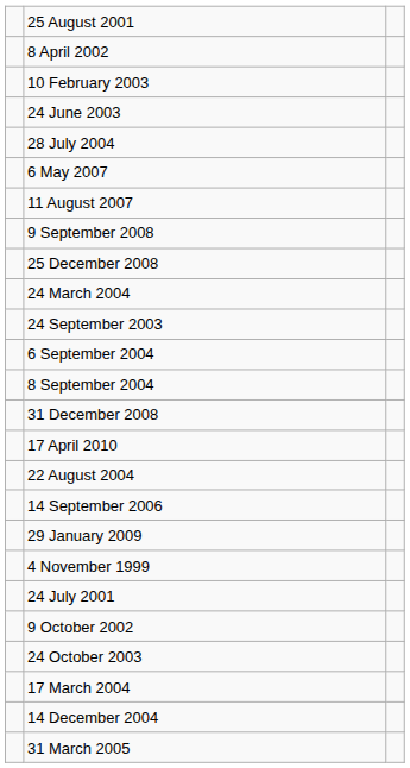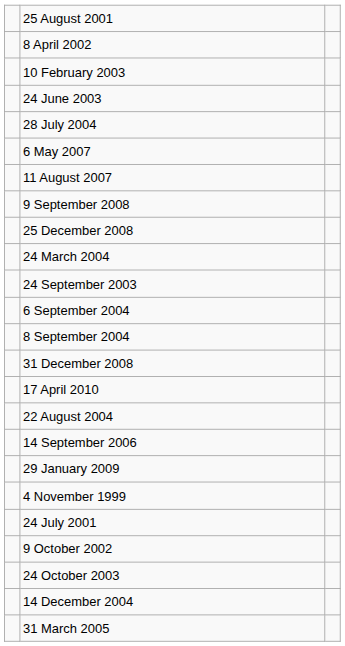 <table class="wikitable" style="font-size: 89%; float: left; width: 26em; margin-right: 1em; height: 700px">
 <tr>
 <td></td>
 <td>25 August 2001</td>
 <td><small></small></td>
 </tr>
 <tr>
 <td></td>
 <td>8 April 2002</td>
 <td><small></small></td>
 </tr>
 <tr>
 <td></td>
 <td>10 February 2003</td>
 <td><small></small></td>
 </tr>
 <tr>
 <td></td>
 <td>24 June 2003</td>
 <td><small></small></td>
 </tr>
 <tr>
 <td></td>
 <td>28 July 2004</td>
 <td><small></small></td>
 </tr>
 <tr>
 <td></td>
 <td>6 May 2007</td>
 <td><small></small></td>
 </tr>
 <tr>
 <td></td>
 <td>11 August 2007</td>
 <td><small></small></td>
 </tr>
 <tr>
 <td></td>
 <td>9 September 2008</td>
 <td><small></small></td>
 </tr>
 <tr>
 <td></td>
 <td>25 December 2008</td>
 <td><small></small></td>
 </tr>
 <tr>
 <td></td>
 <td>24 March 2004</td>
 <td><small></small></td>
 </tr>
 <tr>
 <td></td>
 <td>24 September 2003</td>
 <td><small></small></td>
 </tr>
 <tr>
 <td></td>
 <td>6 September 2004</td>
 <td><small></small></td>
 </tr>
 <tr>
 <td></td>
 <td>8 September 2004</td>
 <td><small></small></td>
 </tr>
 <tr>
 <td></td>
 <td>31 December 2008</td>
 <td><small></small></td>
 </tr>
 <tr>
 <td></td>
 <td>17 April 2010</td>
 <td><small></small></td>
 </tr>
 <tr>
 <td></td>
 <td>22 August 2004</td>
 <td><small></small></td>
 </tr>
 <tr>
 <td></td>
 <td>14 September 2006</td>
 <td><small></small></td>
 </tr>
 <tr>
 <td></td>
 <td>29 January 2009</td>
 <td><small></small></td>
 </tr>
 <tr>
 <td></td>
 <td>4 November 1999</td>
 <td><small></small></td>
 </tr>
 <tr>
 <td></td>
 <td>24 July 2001</td>
 <td><small></small></td>
 </tr>
 <tr>
 <td></td>
 <td>9 October 2002</td>
 <td><small></small></td>
 </tr>
 <tr>
 <td></td>
 <td>24 October 2003</td>
 <td><small></small></td>
 </tr>
 <tr>
 <td></td>
-<td>17 March 2004</td>
-<td><small></small></td>
-</tr>
-<tr>
-<td></td>
 <td>14 December 2004</td>
 <td><small></small></td>
 </tr>
 <tr>
 <td></td>
 <td>31 March 2005</td>
 <td><small></small></td>
 </tr>
 </table>
